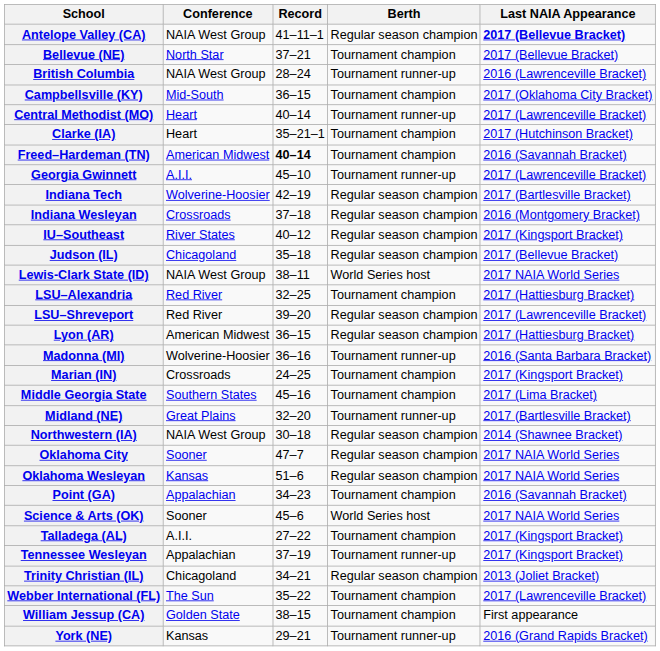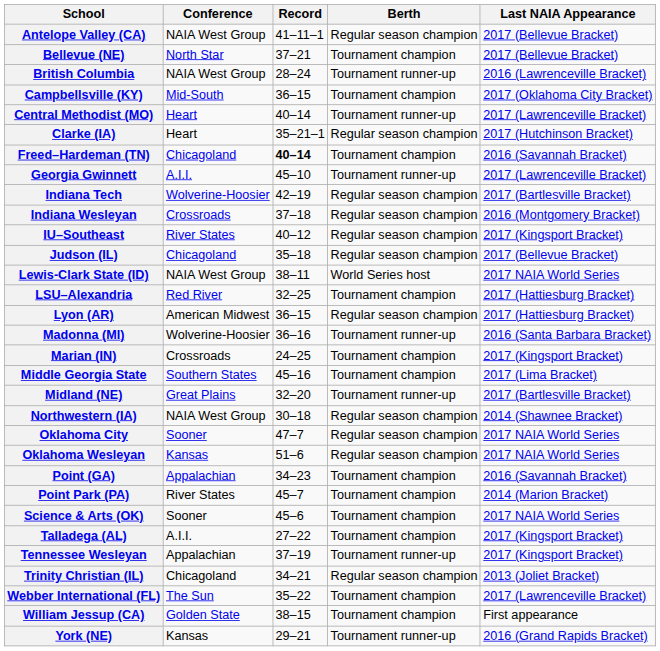 <table class = "wikitable sortable plainrowheaders">
 <tr>
 <th>School</th>
 <th>Conference</th>
 <th>Record</th>
 <th>Berth</th>
 <th>Last NAIA Appearance</th>
 </tr>
 <tr>
 <th scope="row"><a href='#'>Antelope Valley (CA)</a></th>
 <td>NAIA West Group</td>
 <td>41–11–1</td>
 <td>Regular season champion</td>
-<td><strong><a href='#'>2017 (Bellevue Bracket)</a></strong></td>
+<td><a href='#'>2017 (Bellevue Bracket)</a></td>
 </tr>
 <tr>
 <th scope="row"><a href='#'>Bellevue (NE)</a></th>
 <td><a href='#'>North Star</a></td>
 <td>37–21</td>
 <td>Tournament champion</td>
 <td><a href='#'>2017 (Bellevue Bracket)</a></td>
 </tr>
 <tr>
 <th scope="row"><a href='#'>British Columbia</a></th>
 <td>NAIA West Group</td>
 <td>28–24</td>
 <td>Tournament runner-up</td>
 <td><a href='#'>2016 (Lawrenceville Bracket)</a></td>
 </tr>
 <tr>
 <th scope="row"><a href='#'>Campbellsville (KY)</a></th>
 <td><a href='#'>Mid-South</a></td>
 <td>36–15</td>
 <td>Tournament champion</td>
 <td><a href='#'>2017 (Oklahoma City Bracket)</a></td>
 </tr>
 <tr>
 <th scope="row"><a href='#'>Central Methodist (MO)</a></th>
 <td><a href='#'>Heart</a></td>
 <td>40–14</td>
 <td>Tournament runner-up</td>
 <td><a href='#'>2017 (Lawrenceville Bracket)</a></td>
 </tr>
 <tr>
 <th scope="row"><a href='#'>Clarke (IA)</a></th>
 <td>Heart</td>
 <td>35–21–1</td>
-<td>Tournament champion</td>
+<td>Regular season champion</td>
 <td><a href='#'>2017 (Hutchinson Bracket)</a></td>
 </tr>
 <tr>
 <th scope="row"><a href='#'>Freed–Hardeman (TN)</a></th>
-<td><a href='#'>American Midwest</a></td>
+<td><a href='#'>Chicagoland</a></td>
 <td><strong>40–14</strong></td>
 <td>Tournament champion</td>
 <td><a href='#'>2016 (Savannah Bracket)</a></td>
 </tr>
 <tr>
 <th scope="row"><a href='#'>Georgia Gwinnett</a></th>
 <td><a href='#'>A.I.I.</a></td>
 <td>45–10</td>
 <td>Tournament runner-up</td>
 <td><a href='#'>2017 (Lawrenceville Bracket)</a></td>
 </tr>
 <tr>
 <th scope="row"><a href='#'>Indiana Tech</a></th>
 <td><a href='#'>Wolverine-Hoosier</a></td>
 <td>42–19</td>
 <td>Regular season champion</td>
 <td><a href='#'>2017 (Bartlesville Bracket)</a></td>
 </tr>
 <tr>
 <th scope="row"><a href='#'>Indiana Wesleyan</a></th>
 <td><a href='#'>Crossroads</a></td>
 <td>37–18</td>
 <td>Regular season champion</td>
 <td><a href='#'>2016 (Montgomery Bracket)</a></td>
 </tr>
 <tr>
 <th scope="row"><a href='#'>IU–Southeast</a></th>
 <td><a href='#'>River States</a></td>
 <td>40–12</td>
 <td>Regular season champion</td>
 <td><a href='#'>2017 (Kingsport Bracket)</a></td>
 </tr>
 <tr>
 <th scope="row"><a href='#'>Judson (IL)</a></th>
 <td><a href='#'>Chicagoland</a></td>
 <td>35–18</td>
 <td>Regular season champion</td>
 <td><a href='#'>2017 (Bellevue Bracket)</a></td>
 </tr>
 <tr>
 <th scope="row"><a href='#'>Lewis-Clark State (ID)</a></th>
 <td>NAIA West Group</td>
 <td>38–11</td>
 <td>World Series host</td>
 <td><a href='#'>2017 NAIA World Series</a></td>
 </tr>
 <tr>
 <th scope="row"><a href='#'>LSU–Alexandria</a></th>
 <td><a href='#'>Red River</a></td>
 <td>32–25</td>
 <td>Tournament champion</td>
 <td><a href='#'>2017 (Hattiesburg Bracket)</a></td>
-</tr>
-<tr>
-<th scope="row"><a href='#'>LSU–Shreveport</a></th>
-<td>Red River</td>
-<td>39–20</td>
-<td>Regular season champion</td>
-<td><a href='#'>2017 (Lawrenceville Bracket)</a></td>
 </tr>
 <tr>
 <th scope="row"><a href='#'>Lyon (AR)</a></th>
 <td>American Midwest</td>
 <td>36–15</td>
 <td>Regular season champion</td>
 <td><a href='#'>2017 (Hattiesburg Bracket)</a></td>
 </tr>
 <tr>
 <th scope="row"><a href='#'>Madonna (MI)</a></th>
 <td>Wolverine-Hoosier</td>
 <td>36–16</td>
 <td>Tournament runner-up</td>
 <td><a href='#'>2016 (Santa Barbara Bracket)</a></td>
 </tr>
 <tr>
 <th scope="row"><a href='#'>Marian (IN)</a></th>
 <td>Crossroads</td>
 <td>24–25</td>
 <td>Tournament champion</td>
 <td><a href='#'>2017 (Kingsport Bracket)</a></td>
 </tr>
 <tr>
 <th scope="row"><a href='#'>Middle Georgia State</a></th>
 <td><a href='#'>Southern States</a></td>
 <td>45–16</td>
 <td>Tournament champion</td>
 <td><a href='#'>2017 (Lima Bracket)</a></td>
 </tr>
 <tr>
 <th scope="row"><a href='#'>Midland (NE)</a></th>
 <td><a href='#'>Great Plains</a></td>
 <td>32–20</td>
 <td>Tournament runner-up</td>
 <td><a href='#'>2017 (Bartlesville Bracket)</a></td>
 </tr>
 <tr>
 <th scope="row"><a href='#'>Northwestern (IA)</a></th>
 <td>NAIA West Group</td>
 <td>30–18</td>
 <td>Regular season champion</td>
 <td><a href='#'>2014 (Shawnee Bracket)</a></td>
 </tr>
 <tr>
 <th scope="row"><a href='#'>Oklahoma City</a></th>
 <td><a href='#'>Sooner</a></td>
 <td>47–7</td>
 <td>Regular season champion</td>
 <td><a href='#'>2017 NAIA World Series</a></td>
 </tr>
 <tr>
 <th scope="row"><a href='#'>Oklahoma Wesleyan</a></th>
 <td><a href='#'>Kansas</a></td>
 <td>51–6</td>
 <td>Regular season champion</td>
 <td><a href='#'>2017 NAIA World Series</a></td>
 </tr>
 <tr>
 <th scope="row"><a href='#'>Point (GA)</a></th>
 <td><a href='#'>Appalachian</a></td>
 <td>34–23</td>
 <td>Tournament champion</td>
 <td><a href='#'>2016 (Savannah Bracket)</a></td>
 </tr>
 <tr>
+<th scope="row"><a href='#'>Point Park (PA)</a></th>
+<td>River States</td>
+<td>45–7</td>
+<td>Tournament champion</td>
+<td><a href='#'>2014 (Marion Bracket)</a></td>
+</tr>
+<tr>
 <th scope="row"><a href='#'>Science & Arts (OK)</a></th>
 <td>Sooner</td>
 <td>45–6</td>
-<td>World Series host</td>
+<td>Tournament champion</td>
 <td><a href='#'>2017 NAIA World Series</a></td>
 </tr>
 <tr>
 <th scope="row"><a href='#'>Talladega (AL)</a></th>
 <td>A.I.I.</td>
 <td>27–22</td>
 <td>Tournament champion</td>
 <td><a href='#'>2017 (Kingsport Bracket)</a></td>
 </tr>
 <tr>
 <th scope="row"><a href='#'>Tennessee Wesleyan</a></th>
 <td>Appalachian</td>
 <td>37–19</td>
 <td>Tournament runner-up</td>
 <td><a href='#'>2017 (Kingsport Bracket)</a></td>
 </tr>
 <tr>
 <th scope="row"><a href='#'>Trinity Christian (IL)</a></th>
 <td>Chicagoland</td>
 <td>34–21</td>
 <td>Regular season champion</td>
 <td><a href='#'>2013 (Joliet Bracket)</a></td>
 </tr>
 <tr>
 <th scope="row"><a href='#'>Webber International (FL)</a></th>
 <td><a href='#'>The Sun</a></td>
 <td>35–22</td>
 <td>Tournament champion</td>
 <td><a href='#'>2017 (Lawrenceville Bracket)</a></td>
 </tr>
 <tr>
 <th scope="row"><a href='#'>William Jessup (CA)</a></th>
 <td><a href='#'>Golden State</a></td>
 <td>38–15</td>
 <td>Tournament champion</td>
 <td>First appearance</td>
 </tr>
 <tr>
 <th scope="row"><a href='#'>York (NE)</a></th>
 <td>Kansas</td>
 <td>29–21</td>
 <td>Tournament runner-up</td>
 <td><a href='#'>2016 (Grand Rapids Bracket)</a></td>
 </tr>
 </table>
